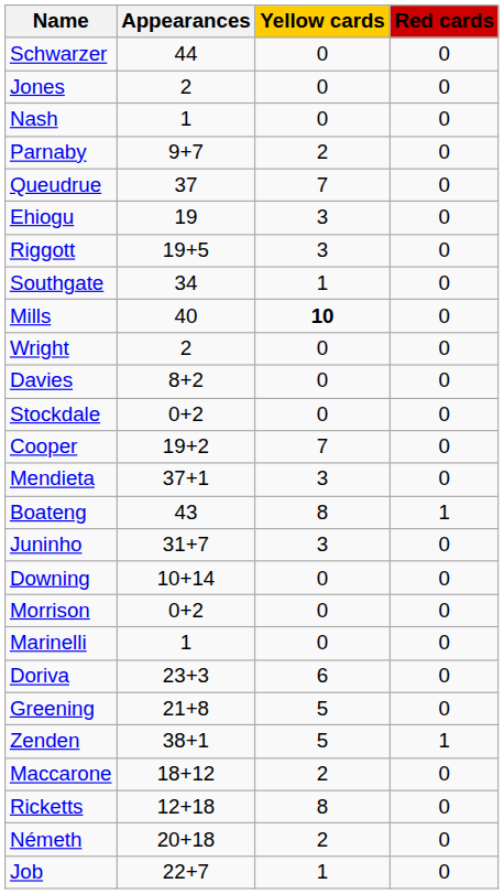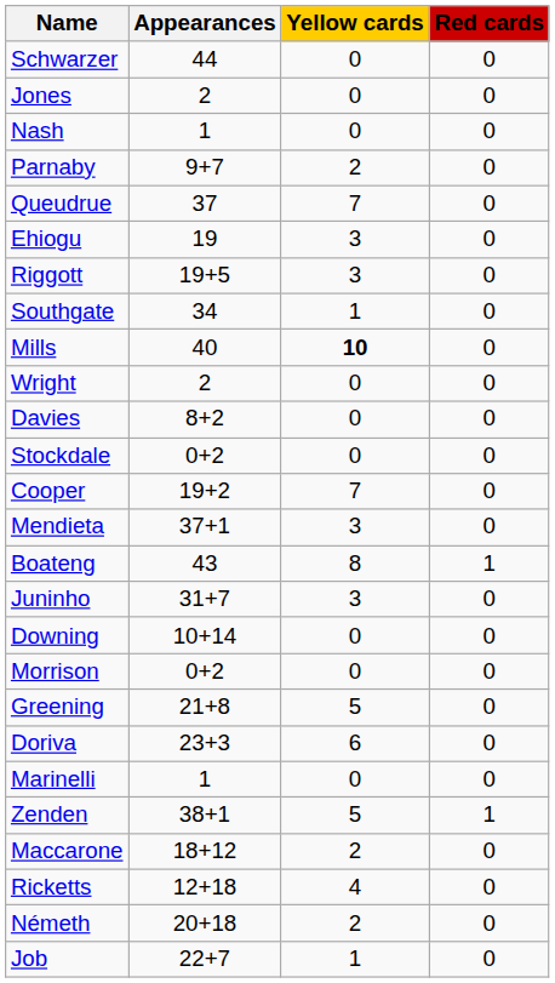 <table class="wikitable sortable" style="text-align:center">
 <tr>
 <th>Name</th>
 <th>Appearances</th>
 <th style="background: #FFCC00">Yellow cards</th>
 <th style="background: #CC0000">Red cards</th>
 </tr>
 <tr>
 <td align="left"> <a href='#'>Schwarzer</a></td>
 <td>44</td>
 <td>0</td>
 <td>0</td>
 </tr>
 <tr>
 <td align="left"> <a href='#'>Jones</a></td>
 <td>2</td>
 <td>0</td>
 <td>0</td>
 </tr>
 <tr>
 <td align="left"> <a href='#'>Nash</a></td>
 <td>1</td>
 <td>0</td>
 <td>0</td>
 </tr>
 <tr>
 <td align="left"> <a href='#'>Parnaby</a></td>
 <td>9+7</td>
 <td>2</td>
 <td>0</td>
 </tr>
 <tr>
 <td align="left"> <a href='#'>Queudrue</a></td>
 <td>37</td>
 <td>7</td>
 <td>0</td>
 </tr>
 <tr>
 <td align="left"> <a href='#'>Ehiogu</a></td>
 <td>19</td>
 <td>3</td>
 <td>0</td>
 </tr>
 <tr>
 <td align="left"> <a href='#'>Riggott</a></td>
 <td>19+5</td>
 <td>3</td>
 <td>0</td>
 </tr>
 <tr>
 <td align="left"> <a href='#'>Southgate</a></td>
 <td>34</td>
 <td>1</td>
 <td>0</td>
 </tr>
 <tr>
 <td align="left"> <a href='#'>Mills</a></td>
 <td>40</td>
 <td><strong>10</strong></td>
 <td>0</td>
 </tr>
 <tr>
 <td align="left"> <a href='#'>Wright</a></td>
 <td>2</td>
 <td>0</td>
 <td>0</td>
 </tr>
 <tr>
 <td align="left"> <a href='#'>Davies</a></td>
 <td>8+2</td>
 <td>0</td>
 <td>0</td>
 </tr>
 <tr>
 <td align="left"> <a href='#'>Stockdale</a></td>
 <td>0+2</td>
 <td>0</td>
 <td>0</td>
 </tr>
 <tr>
 <td align="left"> <a href='#'>Cooper</a></td>
 <td>19+2</td>
 <td>7</td>
 <td>0</td>
 </tr>
 <tr>
 <td align="left"> <a href='#'>Mendieta</a></td>
 <td>37+1</td>
 <td>3</td>
 <td>0</td>
 </tr>
 <tr>
 <td align="left"> <a href='#'>Boateng</a></td>
 <td>43</td>
 <td>8</td>
 <td>1</td>
 </tr>
 <tr>
 <td align="left"> <a href='#'>Juninho</a></td>
 <td>31+7</td>
 <td>3</td>
 <td>0</td>
 </tr>
 <tr>
 <td align="left"> <a href='#'>Downing</a></td>
 <td>10+14</td>
 <td>0</td>
 <td>0</td>
 </tr>
 <tr>
 <td align="left"> <a href='#'>Morrison</a></td>
 <td>0+2</td>
 <td>0</td>
 <td>0</td>
 </tr>
 <tr>
-<td align="left"> <a href='#'>Marinelli</a></td>
-<td>1</td>
-<td>0</td>
+<td align="left"> <a href='#'>Greening</a></td>
+<td>21+8</td>
+<td>5</td>
 <td>0</td>
 </tr>
 <tr>
 <td align="left"> <a href='#'>Doriva</a></td>
 <td>23+3</td>
 <td>6</td>
 <td>0</td>
 </tr>
 <tr>
-<td align="left"> <a href='#'>Greening</a></td>
-<td>21+8</td>
-<td>5</td>
+<td align="left"> <a href='#'>Marinelli</a></td>
+<td>1</td>
+<td>0</td>
 <td>0</td>
 </tr>
 <tr>
 <td align="left"> <a href='#'>Zenden</a></td>
 <td>38+1</td>
 <td>5</td>
 <td>1</td>
 </tr>
 <tr>
 <td align="left"> <a href='#'>Maccarone</a></td>
 <td>18+12</td>
 <td>2</td>
 <td>0</td>
 </tr>
 <tr>
 <td align="left"> <a href='#'>Ricketts</a></td>
 <td>12+18</td>
-<td>8</td>
+<td>4</td>
 <td>0</td>
 </tr>
 <tr>
 <td align="left"> <a href='#'>Németh</a></td>
 <td>20+18</td>
 <td>2</td>
 <td>0</td>
 </tr>
 <tr>
 <td align="left"> <a href='#'>Job</a></td>
 <td>22+7</td>
 <td>1</td>
 <td>0</td>
 </tr>
 </table>
